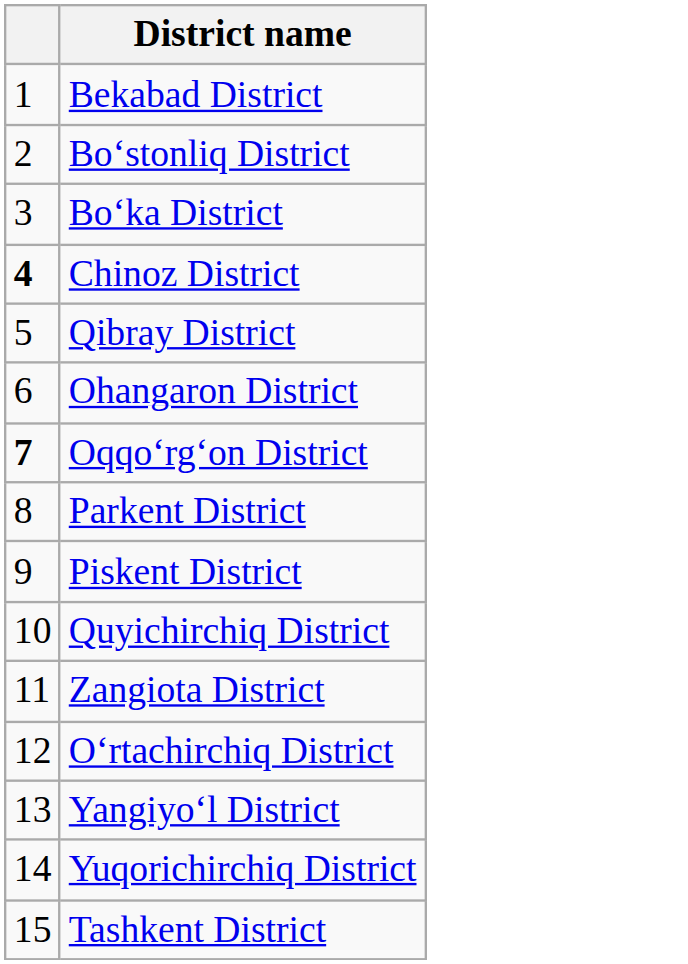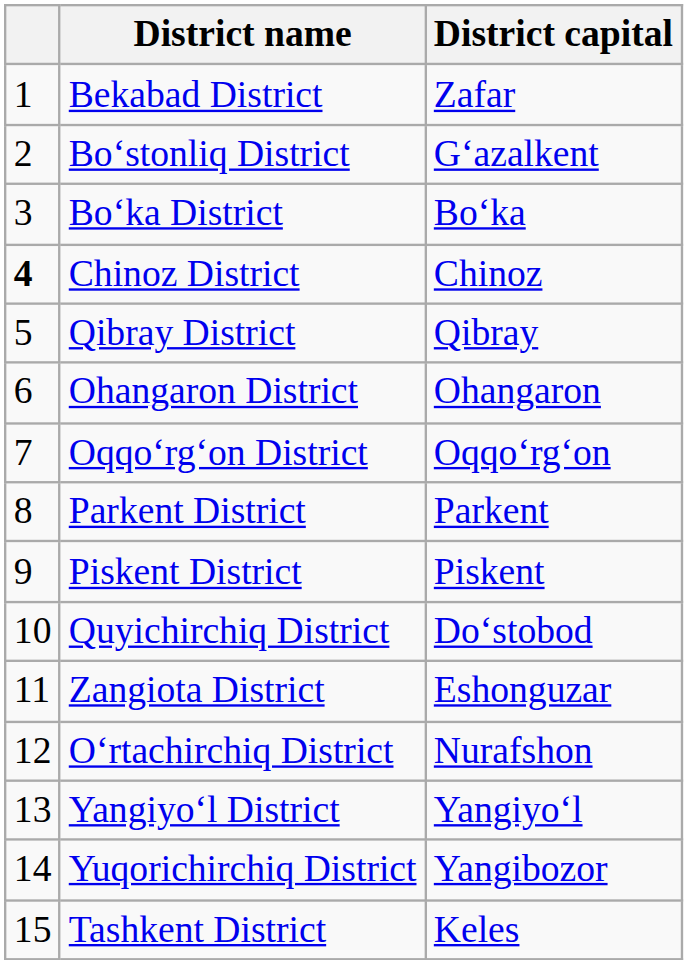 <table class="wikitable sortable">
 <tr>
 <th></th>
 <th>District name</th>
+<th>District capital</th>
 </tr>
 <tr>
 <td>1</td>
 <td><a href='#'>Bekabad District</a></td>
+<td><a href='#'>Zafar</a></td>
 </tr>
 <tr>
 <td>2</td>
 <td><a href='#'>Boʻstonliq District</a></td>
+<td><a href='#'>Gʻazalkent</a></td>
 </tr>
 <tr>
 <td>3</td>
 <td><a href='#'>Boʻka District</a></td>
+<td><a href='#'>Boʻka</a></td>
 </tr>
 <tr>
 <td><strong>4</strong></td>
 <td><a href='#'>Chinoz District</a></td>
+<td><a href='#'>Chinoz</a></td>
 </tr>
 <tr>
 <td>5</td>
 <td><a href='#'>Qibray District</a></td>
+<td><a href='#'>Qibray</a></td>
 </tr>
 <tr>
 <td>6</td>
 <td><a href='#'>Ohangaron District</a></td>
+<td><a href='#'>Ohangaron</a></td>
 </tr>
 <tr>
-<td><strong>7</strong></td>
+<td>7</td>
 <td><a href='#'>Oqqoʻrgʻon District</a></td>
+<td><a href='#'>Oqqoʻrgʻon</a></td>
 </tr>
 <tr>
 <td>8</td>
 <td><a href='#'>Parkent District</a></td>
+<td><a href='#'>Parkent</a></td>
 </tr>
 <tr>
 <td>9</td>
 <td><a href='#'>Piskent District</a></td>
+<td><a href='#'>Piskent</a></td>
 </tr>
 <tr>
 <td>10</td>
 <td><a href='#'>Quyichirchiq District</a></td>
+<td><a href='#'>Doʻstobod</a></td>
 </tr>
 <tr>
 <td>11</td>
 <td><a href='#'>Zangiota District</a></td>
+<td><a href='#'>Eshonguzar</a></td>
 </tr>
 <tr>
 <td>12</td>
 <td><a href='#'>Oʻrtachirchiq District</a></td>
+<td><a href='#'>Nurafshon</a></td>
 </tr>
 <tr>
 <td>13</td>
 <td><a href='#'>Yangiyoʻl District</a></td>
+<td><a href='#'>Yangiyoʻl</a></td>
 </tr>
 <tr>
 <td>14</td>
 <td><a href='#'>Yuqorichirchiq District</a></td>
+<td><a href='#'>Yangibozor</a></td>
 </tr>
 <tr>
 <td>15</td>
 <td><a href='#'>Tashkent District</a></td>
+<td><a href='#'>Keles</a></td>
 </tr>
 </table>
